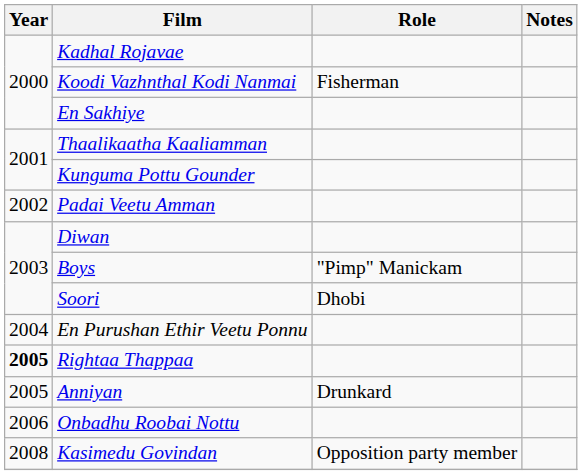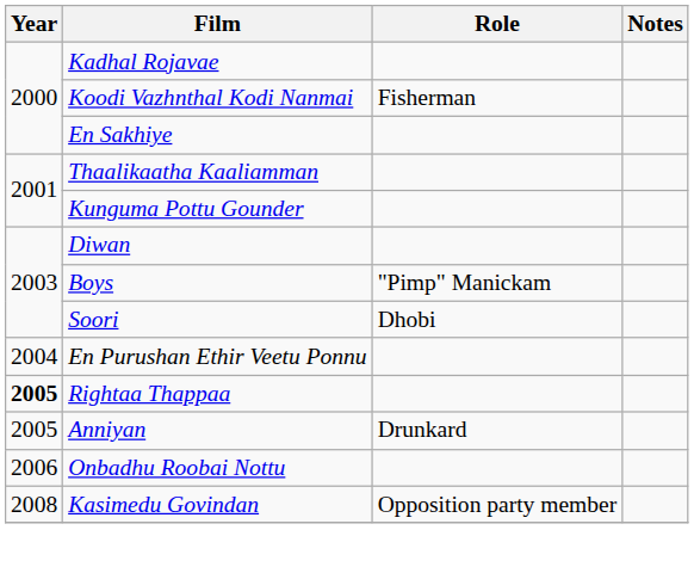 <table class="wikitable sortable">
 <tr>
 <th>Year</th>
 <th>Film</th>
 <th>Role</th>
 <th class="unsortable">Notes</th>
 </tr>
 <tr>
 <td rowspan="3">2000</td>
 <td><em><a href='#'>Kadhal Rojavae</a></em></td>
 <td></td>
 <td></td>
 </tr>
 <tr>
 <td><em><a href='#'>Koodi Vazhnthal Kodi Nanmai</a></em></td>
 <td>Fisherman</td>
 <td></td>
 </tr>
 <tr>
 <td><em><a href='#'>En Sakhiye</a></em></td>
 <td></td>
 <td></td>
 </tr>
 <tr>
 <td rowspan="2">2001</td>
 <td><em><a href='#'>Thaalikaatha Kaaliamman</a></em></td>
 <td></td>
 <td></td>
 </tr>
 <tr>
 <td><em><a href='#'>Kunguma Pottu Gounder</a></em></td>
-<td></td>
-<td></td>
-</tr>
-<tr>
-<td>2002</td>
-<td><em><a href='#'>Padai Veetu Amman</a></em></td>
 <td></td>
 <td></td>
 </tr>
 <tr>
 <td rowspan="3">2003</td>
 <td><em><a href='#'>Diwan</a></em></td>
 <td></td>
 <td></td>
 </tr>
 <tr>
 <td><em><a href='#'>Boys</a></em></td>
 <td>"Pimp" Manickam</td>
 <td></td>
 </tr>
 <tr>
 <td><em><a href='#'>Soori</a></em></td>
 <td>Dhobi</td>
 <td></td>
 </tr>
 <tr>
 <td>2004</td>
 <td><em>En Purushan Ethir Veetu Ponnu</em></td>
 <td></td>
 <td></td>
 </tr>
 <tr>
 <td><strong>2005</strong></td>
 <td><em><a href='#'>Rightaa Thappaa</a></em></td>
 <td></td>
 <td></td>
 </tr>
 <tr>
 <td>2005</td>
 <td><em><a href='#'>Anniyan</a></em></td>
 <td>Drunkard</td>
 <td></td>
 </tr>
 <tr>
 <td>2006</td>
 <td><em><a href='#'>Onbadhu Roobai Nottu</a></em></td>
 <td></td>
 <td></td>
 </tr>
 <tr>
 <td>2008</td>
 <td><em><a href='#'>Kasimedu Govindan</a></em></td>
 <td>Opposition party member</td>
 <td></td>
 </tr>
 <tr>
 </tr>
 </table>
